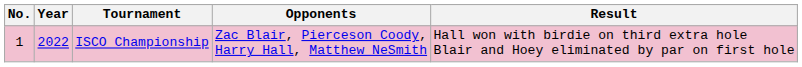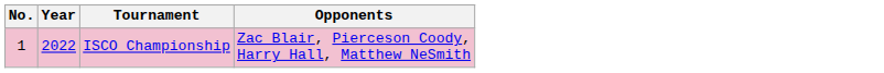 <table class="wikitable" style="font-size:95%;">
 <tr>
 <th>No.</th>
 <th>Year</th>
 <th>Tournament</th>
 <th>Opponents</th>
-<th>Result</th>
 </tr>
 <tr style="background:#F2C1D1;">
 <td align=center>1</td>
 <td><a href='#'>2022</a></td>
 <td><a href='#'>ISCO Championship</a></td>
 <td> <a href='#'>Zac Blair</a>,  <a href='#'>Pierceson Coody</a>,<br> <a href='#'>Harry Hall</a>,  <a href='#'>Matthew NeSmith</a></td>
-<td>Hall won with birdie on third extra hole<br>Blair and Hoey eliminated by par on first hole</td>
 </tr>
 </table>
